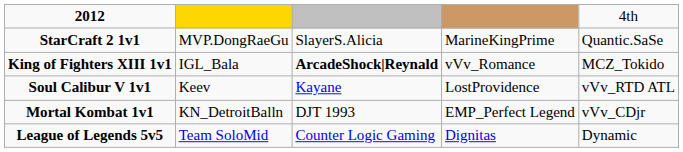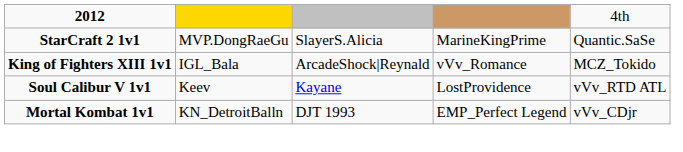 <table class="wikitable" style="text-align:left">
 <tr>
 <td style="text-align:center"><strong>2012</strong></td>
 <td style="text-align:center; background:gold;"></td>
 <td style="text-align:center; background:silver;"></td>
 <td style="text-align:center; background:#c96;"></td>
 <td style="text-align:center">4th</td>
 </tr>
 <tr>
 <td style="text-align:center"><strong>StarCraft 2 1v1</strong></td>
 <td> MVP.DongRaeGu</td>
 <td> SlayerS.Alicia</td>
 <td> MarineKingPrime</td>
 <td> Quantic.SaSe</td>
 </tr>
 <tr>
 <td style="text-align:center"><strong>King of Fighters XIII 1v1</strong></td>
 <td> IGL_Bala</td>
-<td><strong> ArcadeShock|Reynald</strong></td>
+<td> ArcadeShock|Reynald</td>
 <td> vVv_Romance</td>
 <td> MCZ_Tokido</td>
 </tr>
 <tr>
 <td style="text-align:center"><strong>Soul Calibur V 1v1</strong> </td>
 <td> Keev</td>
 <td> <a href='#'>Kayane</a></td>
 <td> LostProvidence</td>
 <td> vVv_RTD ATL</td>
 </tr>
 <tr>
 <td style="text-align:center"><strong>Mortal Kombat 1v1</strong> </td>
 <td> KN_DetroitBalln</td>
 <td> DJT 1993</td>
 <td> EMP_Perfect Legend</td>
 <td> vVv_CDjr</td>
 </tr>
-<tr>
-<td style="text-align:center"><strong>League of Legends 5v5</strong> </td>
-<td> <a href='#'>Team SoloMid</a></td>
-<td> <a href='#'>Counter Logic Gaming</a></td>
-<td> <a href='#'>Dignitas</a></td>
-<td> Dynamic</td>
-</tr>
 </table>
